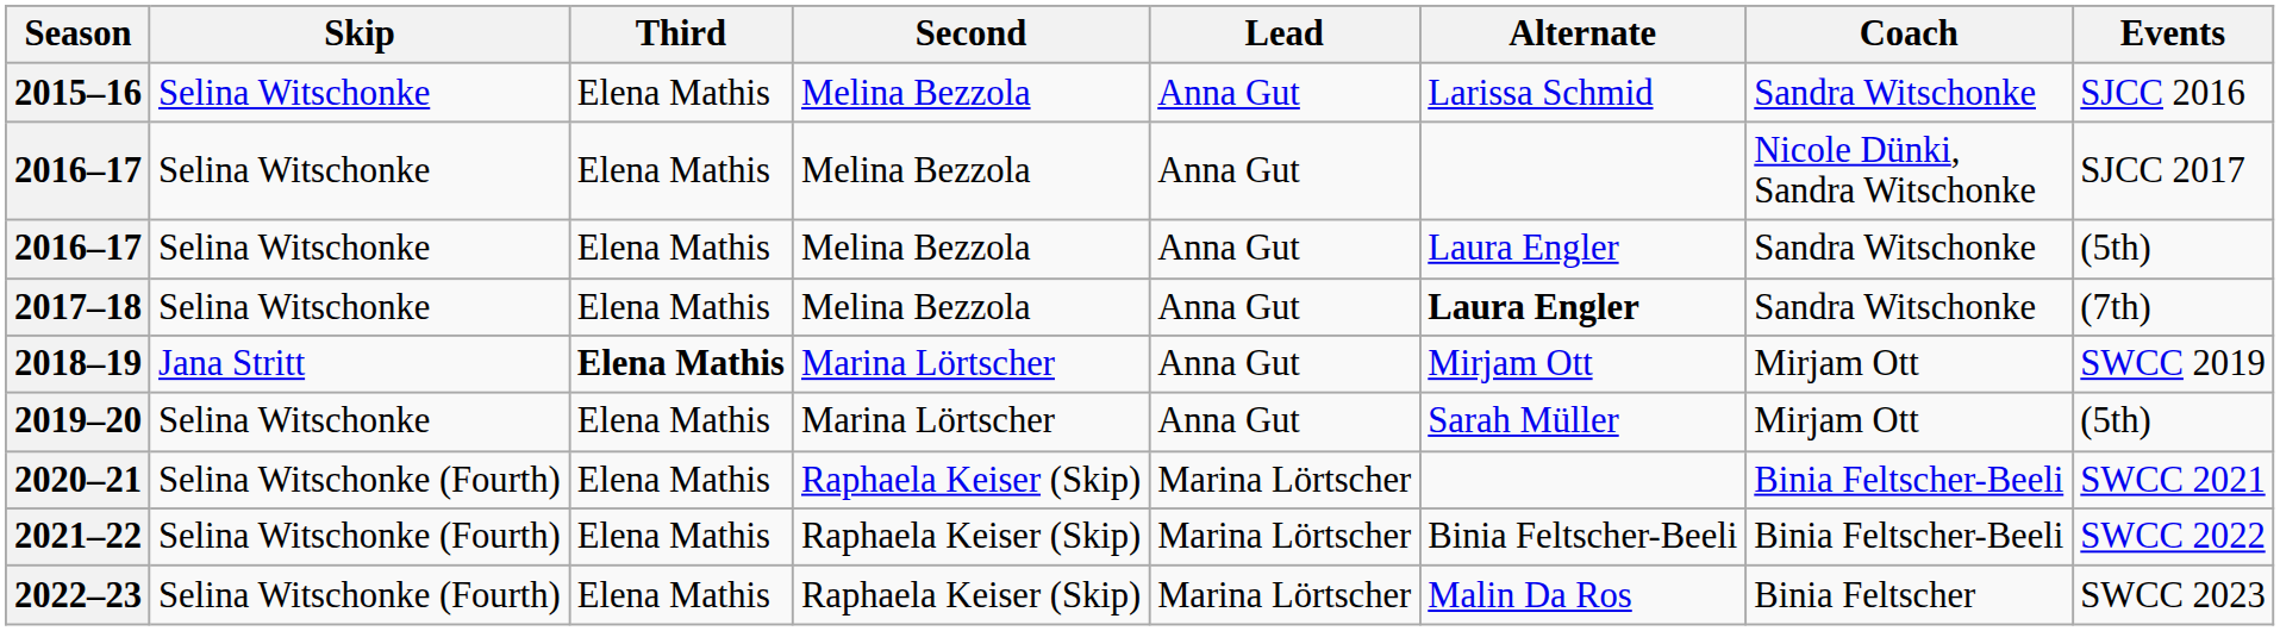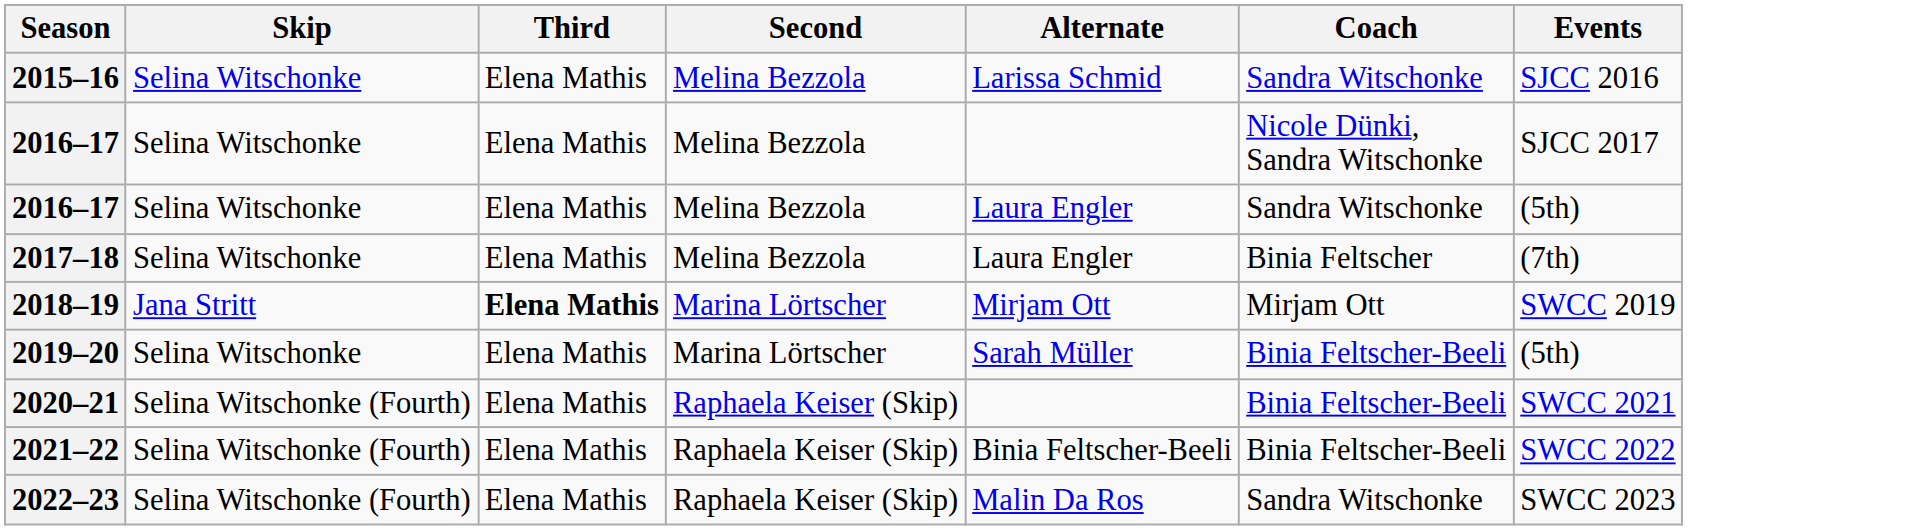 <table class="wikitable">
 <tr>
 <th scope="col">Season</th>
 <th scope="col">Skip</th>
 <th scope="col">Third</th>
 <th scope="col">Second</th>
-<th scope="col">Lead</th>
 <th scope="col">Alternate</th>
 <th scope="col">Coach</th>
 <th scope="col">Events</th>
 </tr>
 <tr>
 <th scope="row">2015–16</th>
 <td><a href='#'>Selina Witschonke</a></td>
 <td>Elena Mathis</td>
 <td><a href='#'>Melina Bezzola</a></td>
-<td><a href='#'>Anna Gut</a></td>
 <td><a href='#'>Larissa Schmid</a></td>
 <td><a href='#'>Sandra Witschonke</a></td>
 <td><a href='#'>SJCC</a> 2016 </td>
 </tr>
 <tr>
 <th scope="row">2016–17</th>
 <td>Selina Witschonke</td>
 <td>Elena Mathis</td>
 <td>Melina Bezzola</td>
-<td>Anna Gut</td>
 <td></td>
 <td><a href='#'>Nicole Dünki</a>,<br>Sandra Witschonke</td>
 <td>SJCC 2017 </td>
 </tr>
 <tr>
 <th scope="row">2016–17</th>
 <td>Selina Witschonke</td>
 <td>Elena Mathis</td>
 <td>Melina Bezzola</td>
-<td>Anna Gut</td>
 <td><a href='#'>Laura Engler</a></td>
 <td>Sandra Witschonke</td>
 <td> (5th)</td>
 </tr>
 <tr>
 <th scope="row">2017–18</th>
 <td>Selina Witschonke</td>
 <td>Elena Mathis</td>
 <td>Melina Bezzola</td>
-<td>Anna Gut</td>
-<td><strong>Laura Engler</strong></td>
-<td>Sandra Witschonke</td>
+<td>Laura Engler</td>
+<td>Binia Feltscher</td>
 <td> (7th)</td>
 </tr>
 <tr>
 <th scope="row">2018–19</th>
 <td><a href='#'>Jana Stritt</a></td>
 <td><strong>Elena Mathis</strong></td>
 <td><a href='#'>Marina Lörtscher</a></td>
-<td>Anna Gut</td>
 <td><a href='#'>Mirjam Ott</a></td>
 <td>Mirjam Ott</td>
 <td><a href='#'>SWCC</a> 2019 </td>
 </tr>
 <tr>
 <th scope="row">2019–20</th>
 <td>Selina Witschonke</td>
 <td>Elena Mathis</td>
 <td>Marina Lörtscher</td>
-<td>Anna Gut</td>
 <td><a href='#'>Sarah Müller</a></td>
-<td>Mirjam Ott</td>
+<td><a href='#'>Binia Feltscher-Beeli</a></td>
 <td> (5th)</td>
 </tr>
 <tr>
 <th scope="row">2020–21</th>
 <td>Selina Witschonke (Fourth)</td>
 <td>Elena Mathis</td>
 <td><a href='#'>Raphaela Keiser</a> (Skip)</td>
-<td>Marina Lörtscher</td>
 <td></td>
 <td><a href='#'>Binia Feltscher-Beeli</a></td>
 <td><a href='#'>SWCC 2021</a> </td>
 </tr>
 <tr>
 <th scope="row">2021–22</th>
 <td>Selina Witschonke (Fourth)</td>
 <td>Elena Mathis</td>
 <td>Raphaela Keiser (Skip)</td>
-<td>Marina Lörtscher</td>
 <td>Binia Feltscher-Beeli</td>
 <td>Binia Feltscher-Beeli</td>
 <td><a href='#'>SWCC 2022</a> </td>
 </tr>
 <tr>
 <th scope="row">2022–23</th>
 <td>Selina Witschonke (Fourth)</td>
 <td>Elena Mathis</td>
 <td>Raphaela Keiser (Skip)</td>
-<td>Marina Lörtscher</td>
 <td><a href='#'>Malin Da Ros</a></td>
-<td>Binia Feltscher</td>
+<td>Sandra Witschonke</td>
 <td>SWCC 2023 </td>
 </tr>
 </table>
